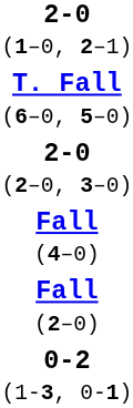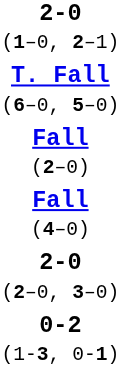 <table style="width:100%;" cellspacing="1">
 <tr>
 <th width=25%></th>
 <th width=10%></th>
 <th width=25%></th>
 </tr>
 <tr style=font-size:90%>
 <td align=right><strong></strong></td>
 <td align=center><strong> 2-0 </strong><br><small>(<strong>1</strong>–0, <strong>2</strong>–1)</small></td>
 <td></td>
 </tr>
 <tr style=font-size:90%>
 <td align=right><strong></strong></td>
 <td align=center><strong> <a href='#'>T. Fall</a> </strong><br><small>(<strong>6</strong>–0, <strong>5</strong>–0)</small></td>
 <td></td>
 </tr>
 <tr style=font-size:90%>
 <td align=right><strong></strong></td>
-<td align=center><strong> 2-0 </strong><br><small>(<strong>2</strong>–0, <strong>3</strong>–0)</small></td>
+<td align=center><strong> <a href='#'>Fall</a> </strong><br><small>(<strong>2</strong>–0)</small></td>
 <td></td>
 </tr>
 <tr style=font-size:90%>
 <td align=right><strong></strong></td>
 <td align=center><strong> <a href='#'>Fall</a> </strong><br><small>(<strong>4</strong>–0)</small></td>
 <td></td>
 </tr>
 <tr style=font-size:90%>
 <td align=right><strong></strong></td>
-<td align=center><strong> <a href='#'>Fall</a> </strong><br><small>(<strong>2</strong>–0)</small></td>
+<td align=center><strong> 2-0 </strong><br><small>(<strong>2</strong>–0, <strong>3</strong>–0)</small></td>
 <td></td>
 </tr>
 <tr style=font-size:90%>
 <td align=right></td>
 <td align=center><strong> 0-2 </strong><br><small>(1-<strong>3</strong>, 0-<strong>1</strong>)</small></td>
 <td><strong> </strong></td>
 </tr>
 </table>
